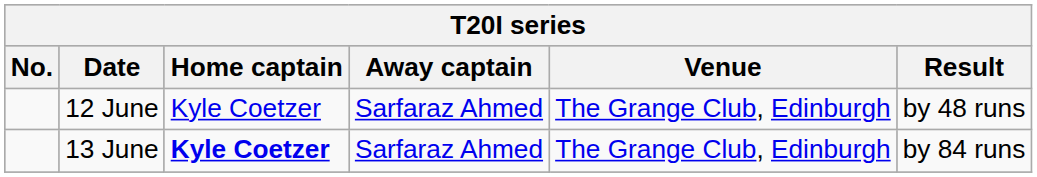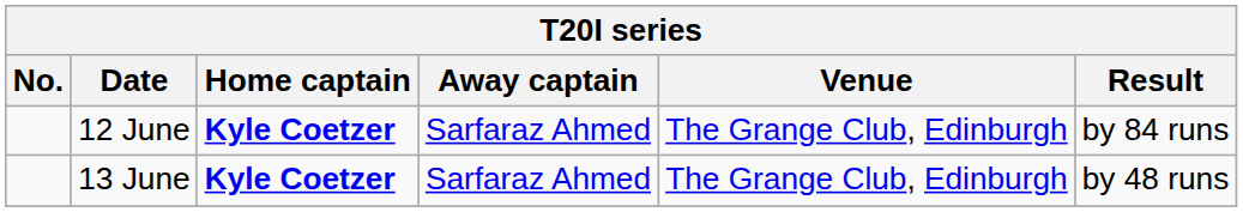 <table class="wikitable">
 <tr>
 <th colspan="9">T20I series</th>
 </tr>
 <tr>
 <th>No.</th>
 <th>Date</th>
 <th>Home captain</th>
 <th>Away captain</th>
 <th>Venue</th>
 <th>Result</th>
 </tr>
 <tr>
 <td></td>
 <td>12 June</td>
-<td><a href='#'>Kyle Coetzer</a></td>
+<td><strong><a href='#'>Kyle Coetzer</a></strong></td>
 <td><a href='#'>Sarfaraz Ahmed</a></td>
 <td><a href='#'>The Grange Club</a>, <a href='#'>Edinburgh</a></td>
-<td> by 48 runs</td>
+<td> by 84 runs</td>
 </tr>
 <tr>
 <td></td>
 <td>13 June</td>
 <td><strong><a href='#'>Kyle Coetzer</a></strong></td>
 <td><a href='#'>Sarfaraz Ahmed</a></td>
 <td><a href='#'>The Grange Club</a>, <a href='#'>Edinburgh</a></td>
-<td> by 84 runs</td>
+<td> by 48 runs</td>
 </tr>
 </table>
